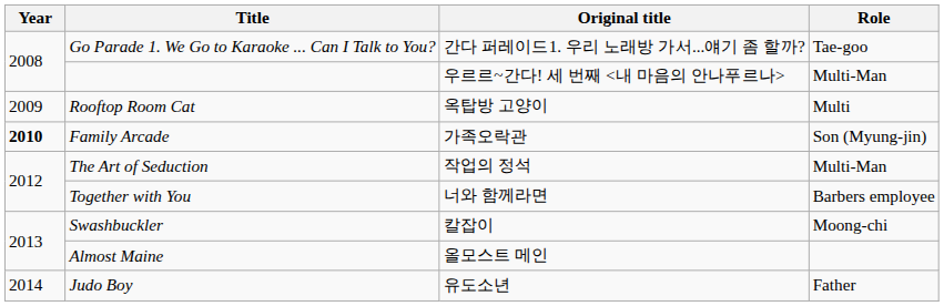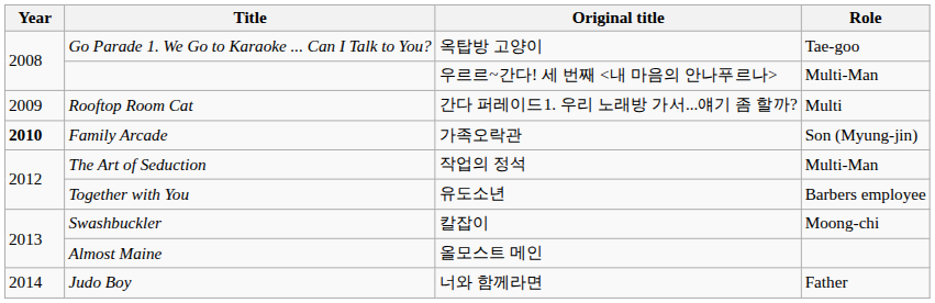 <table class="wikitable">
 <tr>
 <th width=50px>Year</th>
 <th>Title</th>
 <th>Original title</th>
 <th>Role</th>
 </tr>
 <tr>
 <td rowspan=2>2008</td>
 <td><em>Go Parade 1. We Go to Karaoke ... Can I Talk to You?</em></td>
-<td>간다 퍼레이드1. 우리 노래방 가서...얘기 좀 할까?</td>
+<td>옥탑방 고양이</td>
 <td>Tae-goo</td>
 </tr>
 <tr>
 <td></td>
 <td>우르르~간다! 세 번째 <내 마음의 안나푸르나></td>
 <td>Multi-Man</td>
 </tr>
 <tr>
 <td>2009</td>
 <td><em>Rooftop Room Cat</em></td>
-<td>옥탑방 고양이</td>
+<td>간다 퍼레이드1. 우리 노래방 가서...얘기 좀 할까?</td>
 <td>Multi</td>
 </tr>
 <tr>
 <td><strong>2010</strong></td>
 <td><em>Family Arcade</em></td>
 <td>가족오락관</td>
 <td>Son (Myung-jin)</td>
 </tr>
 <tr>
 <td rowspan=2>2012</td>
 <td><em>The Art of Seduction</em></td>
 <td>작업의 정석</td>
 <td>Multi-Man</td>
 </tr>
 <tr>
 <td><em>Together with You</em></td>
-<td>너와 함께라면</td>
+<td>유도소년</td>
 <td>Barbers employee</td>
 </tr>
 <tr>
 <td rowspan=2>2013</td>
 <td><em>Swashbuckler</em></td>
 <td>칼잡이</td>
 <td>Moong-chi</td>
 </tr>
 <tr>
 <td><em>Almost Maine</em></td>
 <td>올모스트 메인</td>
 <td></td>
 </tr>
 <tr>
 <td>2014</td>
 <td><em>Judo Boy</em></td>
-<td>유도소년</td>
+<td>너와 함께라면</td>
 <td>Father</td>
 </tr>
 </table>
